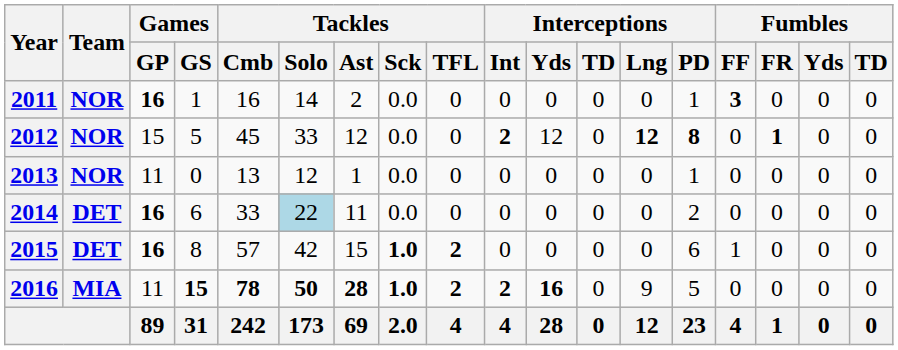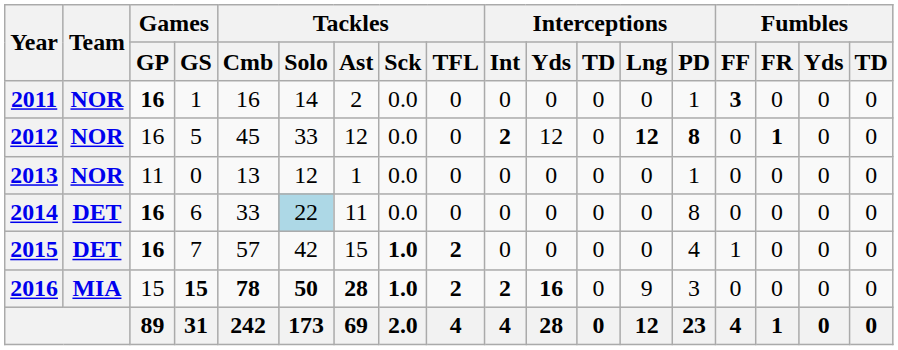 <table class="wikitable" style="text-align:center">
 <tr>
 <th rowspan="2">Year</th>
 <th rowspan="2">Team</th>
 <th colspan="2">Games</th>
 <th colspan="5">Tackles</th>
 <th colspan="5">Interceptions</th>
 <th colspan="4">Fumbles</th>
 </tr>
 <tr>
 <th>GP</th>
 <th>GS</th>
 <th>Cmb</th>
 <th>Solo</th>
 <th>Ast</th>
 <th>Sck</th>
 <th>TFL</th>
 <th>Int</th>
 <th>Yds</th>
 <th>TD</th>
 <th>Lng</th>
 <th>PD</th>
 <th>FF</th>
 <th>FR</th>
 <th>Yds</th>
 <th>TD</th>
 </tr>
 <tr>
 <th><a href='#'>2011</a></th>
 <th><a href='#'>NOR</a></th>
 <td><strong>16</strong></td>
 <td>1</td>
 <td>16</td>
 <td>14</td>
 <td>2</td>
 <td>0.0</td>
 <td>0</td>
 <td>0</td>
 <td>0</td>
 <td>0</td>
 <td>0</td>
 <td>1</td>
 <td><strong>3</strong></td>
 <td>0</td>
 <td>0</td>
 <td>0</td>
 </tr>
 <tr>
 <th><a href='#'>2012</a></th>
 <th><a href='#'>NOR</a></th>
-<td>15</td>
+<td>16</td>
 <td>5</td>
 <td>45</td>
 <td>33</td>
 <td>12</td>
 <td>0.0</td>
 <td>0</td>
 <td><strong>2</strong></td>
 <td>12</td>
 <td>0</td>
 <td><strong>12</strong></td>
 <td><strong>8</strong></td>
 <td>0</td>
 <td><strong>1</strong></td>
 <td>0</td>
 <td>0</td>
 </tr>
 <tr>
 <th><a href='#'>2013</a></th>
 <th><a href='#'>NOR</a></th>
 <td>11</td>
 <td>0</td>
 <td>13</td>
 <td>12</td>
 <td>1</td>
 <td>0.0</td>
 <td>0</td>
 <td>0</td>
 <td>0</td>
 <td>0</td>
 <td>0</td>
 <td>1</td>
 <td>0</td>
 <td>0</td>
 <td>0</td>
 <td>0</td>
 </tr>
 <tr>
 <th><a href='#'>2014</a></th>
 <th><a href='#'>DET</a></th>
 <td><strong>16</strong></td>
 <td>6</td>
 <td>33</td>
 <td style="background: lightblue;">22</td>
 <td>11</td>
 <td>0.0</td>
 <td>0</td>
 <td>0</td>
 <td>0</td>
 <td>0</td>
 <td>0</td>
-<td>2</td>
+<td>8</td>
 <td>0</td>
 <td>0</td>
 <td>0</td>
 <td>0</td>
 </tr>
 <tr>
 <th><a href='#'>2015</a></th>
 <th><a href='#'>DET</a></th>
 <td><strong>16</strong></td>
-<td>8</td>
+<td>7</td>
 <td>57</td>
 <td>42</td>
 <td>15</td>
 <td><strong>1.0</strong></td>
 <td><strong>2</strong></td>
 <td>0</td>
 <td>0</td>
 <td>0</td>
 <td>0</td>
-<td>6</td>
+<td>4</td>
 <td>1</td>
 <td>0</td>
 <td>0</td>
 <td>0</td>
 </tr>
 <tr>
 <th><a href='#'>2016</a></th>
 <th><a href='#'>MIA</a></th>
-<td>11</td>
+<td>15</td>
 <td><strong>15</strong></td>
 <td><strong>78</strong></td>
 <td><strong>50</strong></td>
 <td><strong>28</strong></td>
 <td><strong>1.0</strong></td>
 <td><strong>2</strong></td>
 <td><strong>2</strong></td>
 <td><strong>16</strong></td>
 <td>0</td>
 <td>9</td>
-<td>5</td>
+<td>3</td>
 <td>0</td>
 <td>0</td>
 <td>0</td>
 <td>0</td>
 </tr>
 <tr>
 <th colspan="2"></th>
 <th>89</th>
 <th>31</th>
 <th>242</th>
 <th>173</th>
 <th>69</th>
 <th>2.0</th>
 <th>4</th>
 <th>4</th>
 <th>28</th>
 <th>0</th>
 <th>12</th>
 <th>23</th>
 <th>4</th>
 <th>1</th>
 <th>0</th>
 <th>0</th>
 </tr>
 </table>
